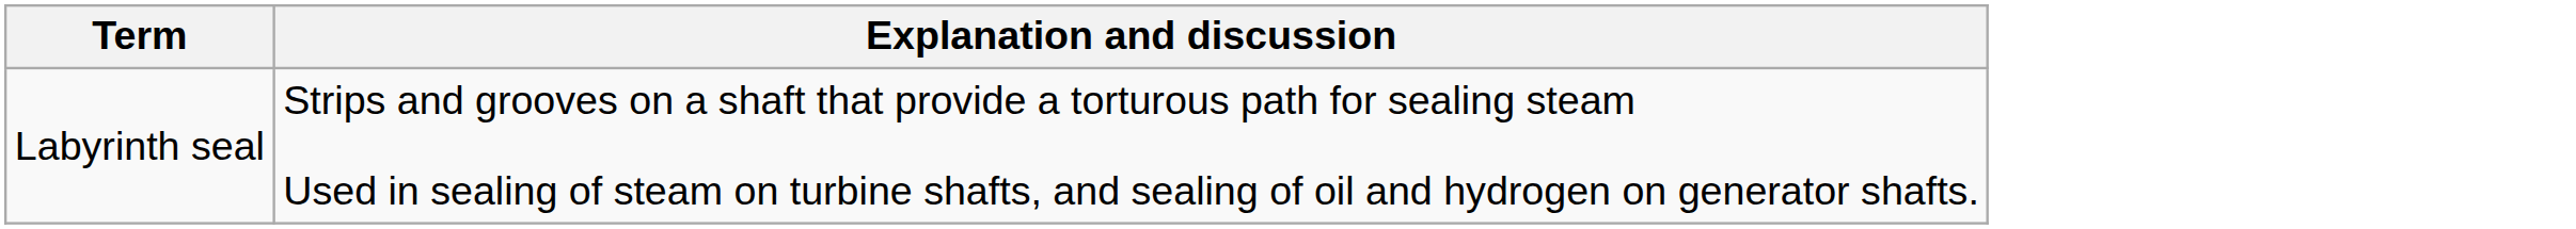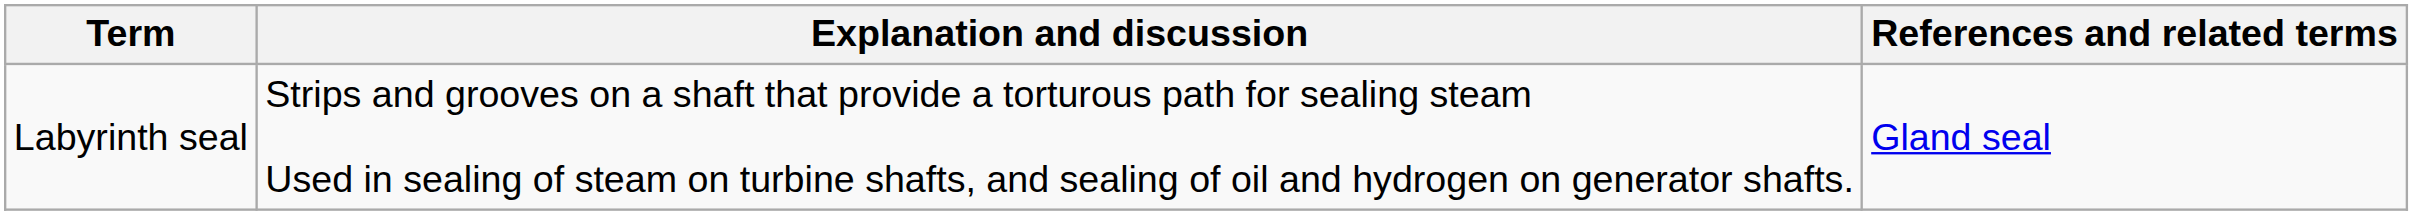 <table class="wikitable">
 <tr>
 <th>Term</th>
 <th>Explanation and discussion</th>
+<th>References and related terms</th>
 </tr>
 <tr>
 <td>Labyrinth seal</td>
 <td>Strips and grooves on a shaft that provide a torturous path for sealing steam<br><br>Used in sealing of steam on turbine shafts, and sealing of oil and hydrogen on generator shafts.</td>
+<td><a href='#'>Gland seal</a></td>
 </tr>
 </table>
